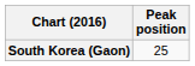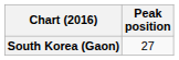 <table class="wikitable plainrowheaders" style="text-align:center">
 <tr>
 <th scope="col">Chart (2016)</th>
 <th scope="col">Peak<br>position</th>
 </tr>
 <tr>
 <th scope="row">South Korea (Gaon)</th>
-<td>25</td>
+<td>27</td>
 </tr>
 </table>
